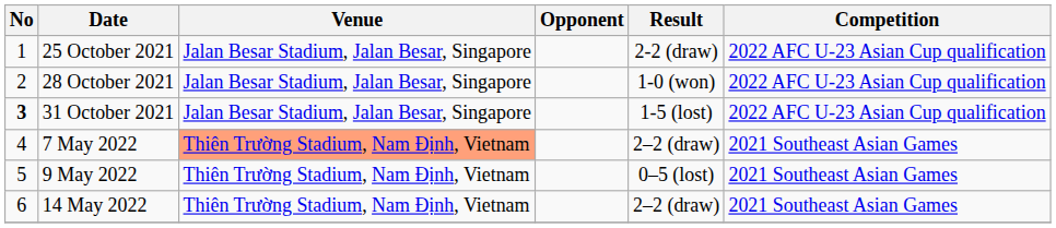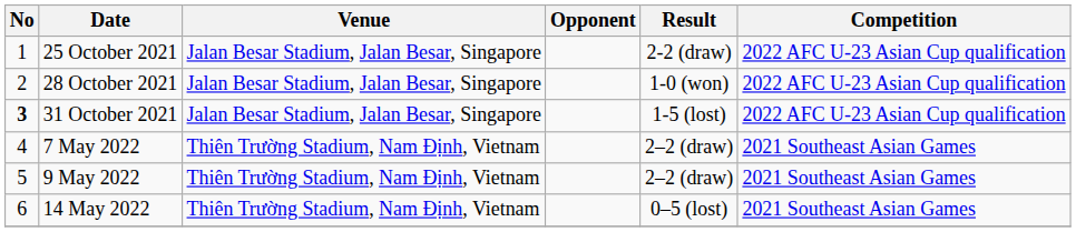 <table class="wikitable">
 <tr>
 <th>No</th>
 <th>Date</th>
 <th>Venue</th>
 <th>Opponent</th>
 <th>Result</th>
 <th>Competition</th>
 </tr>
 <tr>
 <td align=center>1</td>
 <td>25 October 2021</td>
 <td><a href='#'>Jalan Besar Stadium</a>, <a href='#'>Jalan Besar</a>, Singapore</td>
 <td></td>
 <td align=center>2-2 (draw)</td>
 <td><a href='#'>2022 AFC U-23 Asian Cup qualification</a></td>
 </tr>
 <tr>
 <td align=center>2</td>
 <td>28 October 2021</td>
 <td><a href='#'>Jalan Besar Stadium</a>, <a href='#'>Jalan Besar</a>, Singapore</td>
 <td></td>
 <td align=center>1-0 (won)</td>
 <td><a href='#'>2022 AFC U-23 Asian Cup qualification</a></td>
 </tr>
 <tr>
 <td align=center><strong>3</strong></td>
 <td>31 October 2021</td>
 <td><a href='#'>Jalan Besar Stadium</a>, <a href='#'>Jalan Besar</a>, Singapore</td>
 <td></td>
 <td align=center>1-5 (lost)</td>
 <td><a href='#'>2022 AFC U-23 Asian Cup qualification</a></td>
 </tr>
 <tr>
 <td align=center>4</td>
 <td>7 May 2022</td>
-<td style="background: lightsalmon;"><a href='#'>Thiên Trường Stadium</a>, <a href='#'>Nam Định</a>, Vietnam</td>
+<td><a href='#'>Thiên Trường Stadium</a>, <a href='#'>Nam Định</a>, Vietnam</td>
 <td></td>
 <td align=center>2–2 (draw)</td>
 <td><a href='#'>2021 Southeast Asian Games</a></td>
 </tr>
 <tr>
 <td align=center>5</td>
 <td>9 May 2022</td>
 <td><a href='#'>Thiên Trường Stadium</a>, <a href='#'>Nam Định</a>, Vietnam</td>
 <td></td>
-<td align=center>0–5 (lost)</td>
+<td align=center>2–2 (draw)</td>
 <td><a href='#'>2021 Southeast Asian Games</a></td>
 </tr>
 <tr>
 <td align=center>6</td>
 <td>14 May 2022</td>
 <td><a href='#'>Thiên Trường Stadium</a>, <a href='#'>Nam Định</a>, Vietnam</td>
 <td></td>
-<td align=center>2–2 (draw)</td>
+<td align=center>0–5 (lost)</td>
 <td><a href='#'>2021 Southeast Asian Games</a></td>
 </tr>
 <tr>
 </tr>
 </table>
